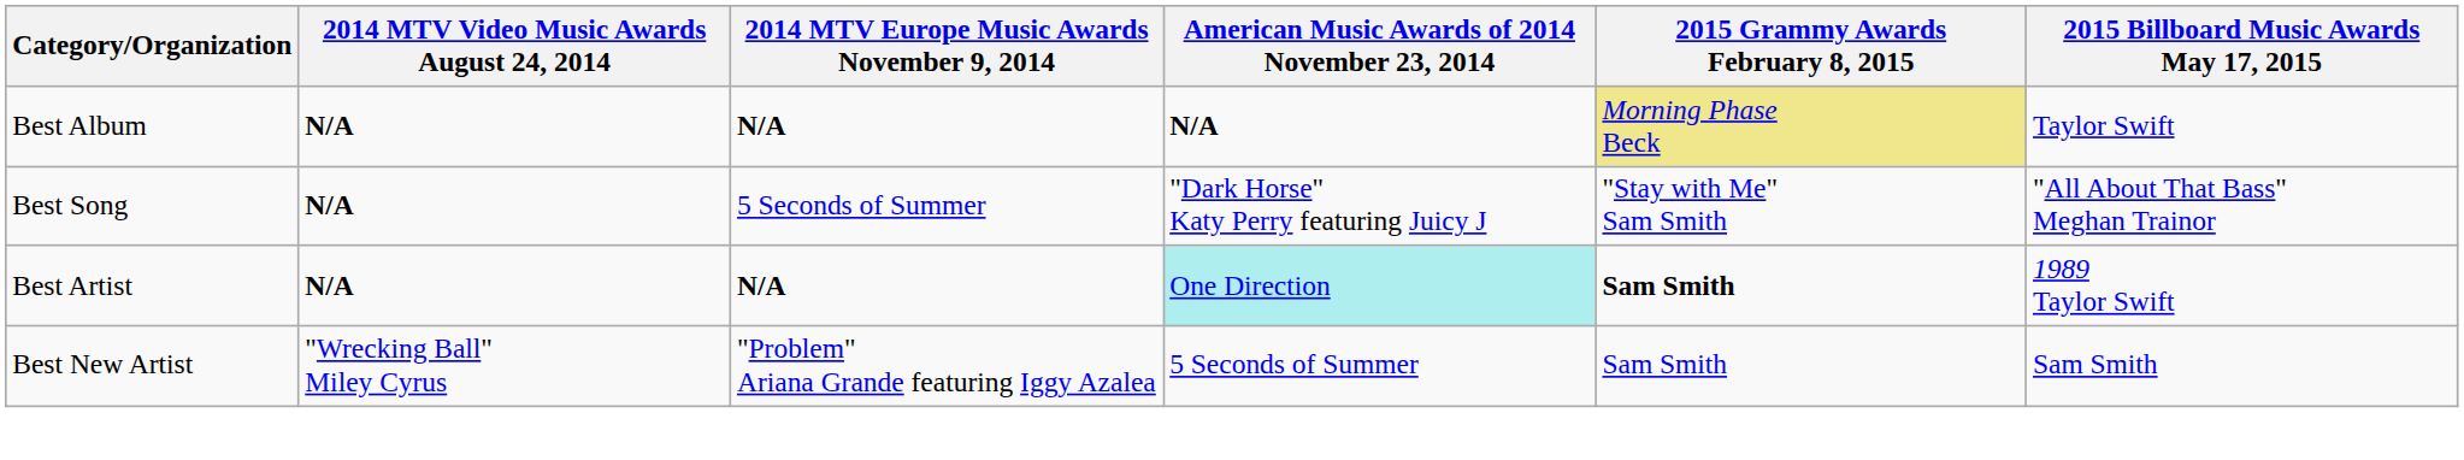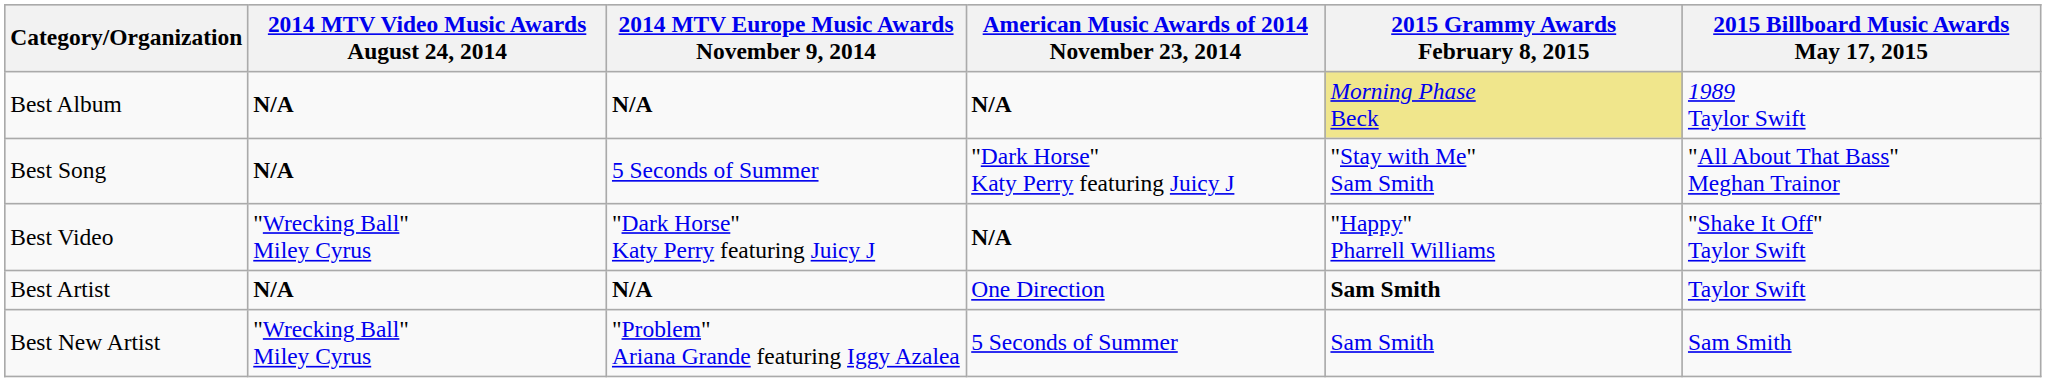 <table class="wikitable" style="font-size: 90%;">
 <tr>
 <th style="width:20px;">Category/Organization</th>
 <th style="width:250px;"><a href='#'>2014 MTV Video Music Awards</a><br>August 24, 2014</th>
 <th style="width:250px;"><a href='#'>2014 MTV Europe Music Awards</a><br>November 9, 2014</th>
 <th style="width:250px;"><a href='#'>American Music Awards of 2014</a><br>November 23, 2014</th>
 <th style="width:250px;"><a href='#'>2015 Grammy Awards</a><br>February 8, 2015</th>
 <th style="width:250px;"><a href='#'>2015 Billboard Music Awards</a><br>May 17, 2015</th>
 </tr>
 <tr>
 <td>Best Album</td>
 <td><strong>N/A</strong></td>
 <td><strong>N/A</strong></td>
 <td><strong>N/A</strong></td>
 <td style="background: khaki;"><em><a href='#'>Morning Phase</a></em><br><a href='#'>Beck</a></td>
-<td><a href='#'>Taylor Swift</a></td>
+<td><em><a href='#'>1989</a></em><br><a href='#'>Taylor Swift</a></td>
 </tr>
 <tr>
 <td>Best Song</td>
 <td><strong>N/A</strong></td>
 <td><a href='#'>5 Seconds of Summer</a></td>
 <td>"<a href='#'>Dark Horse</a>"<br><a href='#'>Katy Perry</a> featuring <a href='#'>Juicy J</a></td>
 <td>"<a href='#'>Stay with Me</a>"<br><a href='#'>Sam Smith</a></td>
 <td>"<a href='#'>All About That Bass</a>" <br><a href='#'>Meghan Trainor</a></td>
 </tr>
 <tr>
+<td>Best Video</td>
+<td>"<a href='#'>Wrecking Ball</a>"<br><a href='#'>Miley Cyrus</a></td>
+<td>"<a href='#'>Dark Horse</a>"<br><a href='#'>Katy Perry</a> featuring <a href='#'>Juicy J</a></td>
+<td><strong>N/A</strong></td>
+<td>"<a href='#'>Happy</a>"<br><a href='#'>Pharrell Williams</a></td>
+<td>"<a href='#'>Shake It Off</a>" <br> <a href='#'>Taylor Swift</a></td>
+</tr>
+<tr>
 <td>Best Artist</td>
 <td><strong>N/A</strong></td>
 <td><strong>N/A</strong></td>
-<td style="background: paleturquoise;"><a href='#'>One Direction</a></td>
+<td><a href='#'>One Direction</a></td>
 <td><strong>Sam Smith</strong></td>
-<td><em><a href='#'>1989</a></em><br><a href='#'>Taylor Swift</a></td>
+<td><a href='#'>Taylor Swift</a></td>
 </tr>
 <tr>
 <td>Best New Artist</td>
 <td>"<a href='#'>Wrecking Ball</a>"<br><a href='#'>Miley Cyrus</a></td>
 <td>"<a href='#'>Problem</a>"<br><a href='#'>Ariana Grande</a> featuring <a href='#'>Iggy Azalea</a></td>
 <td><a href='#'>5 Seconds of Summer</a></td>
 <td><a href='#'>Sam Smith</a></td>
 <td><a href='#'>Sam Smith</a></td>
 </tr>
 </table>
